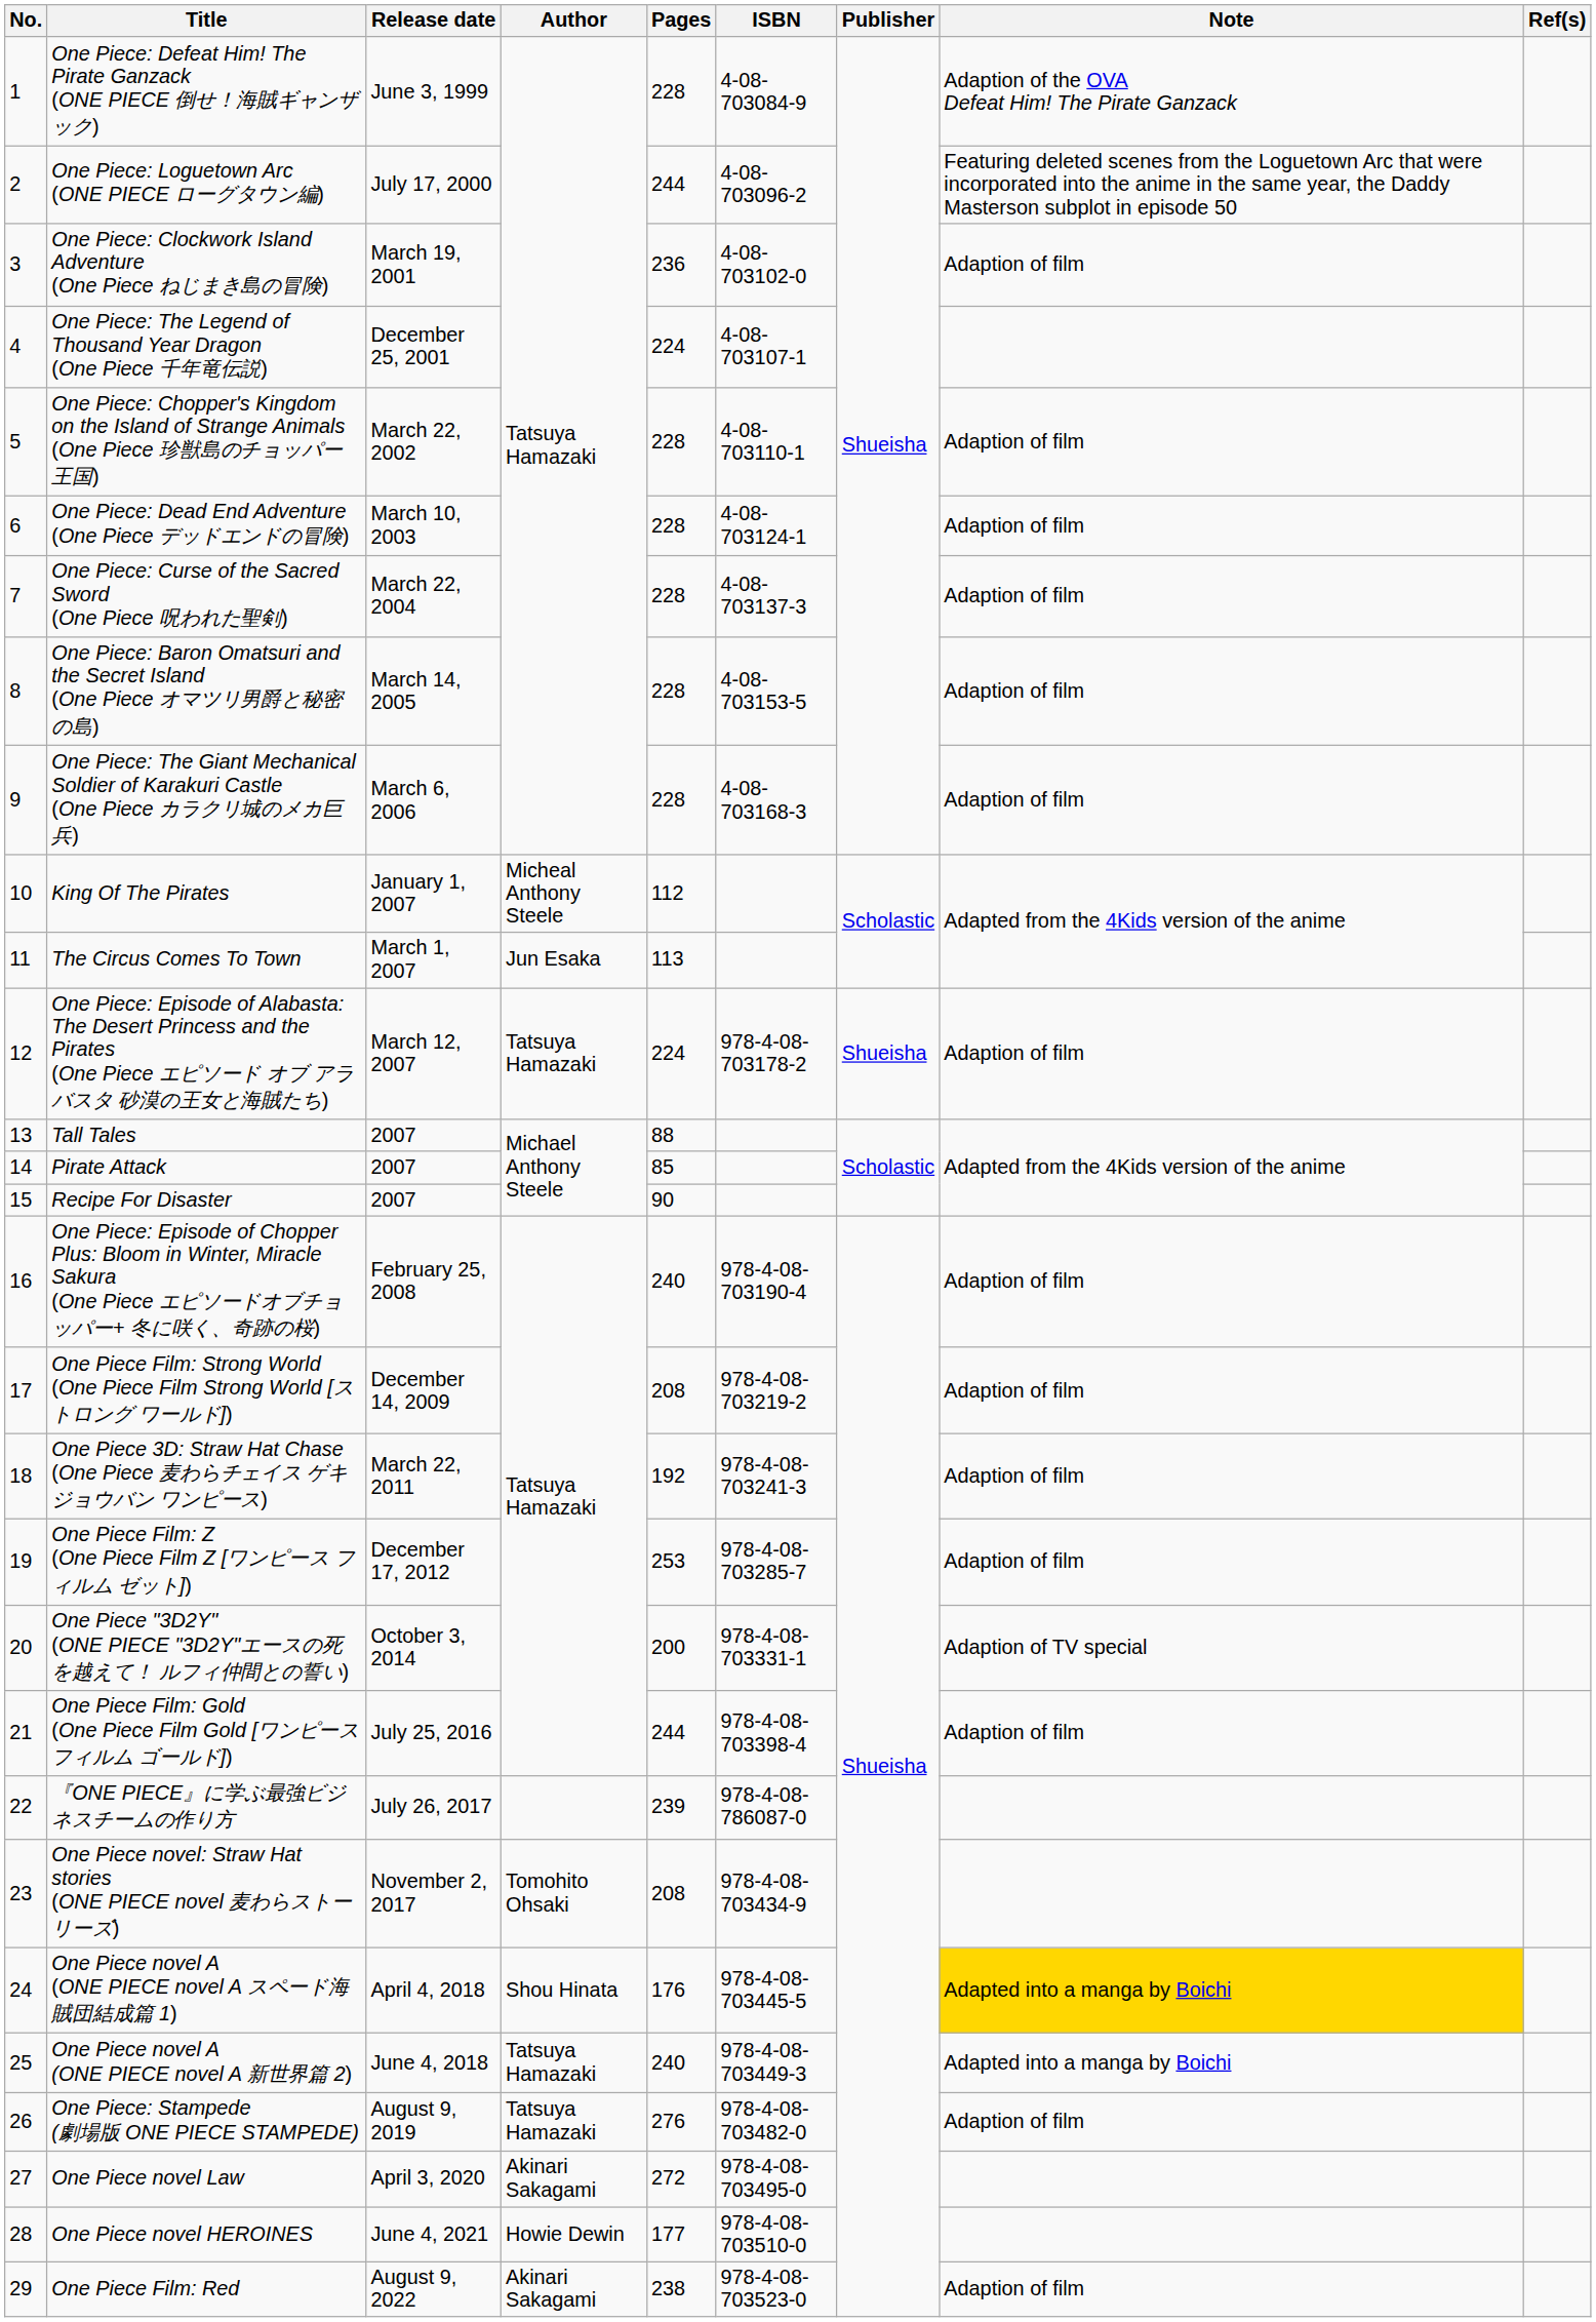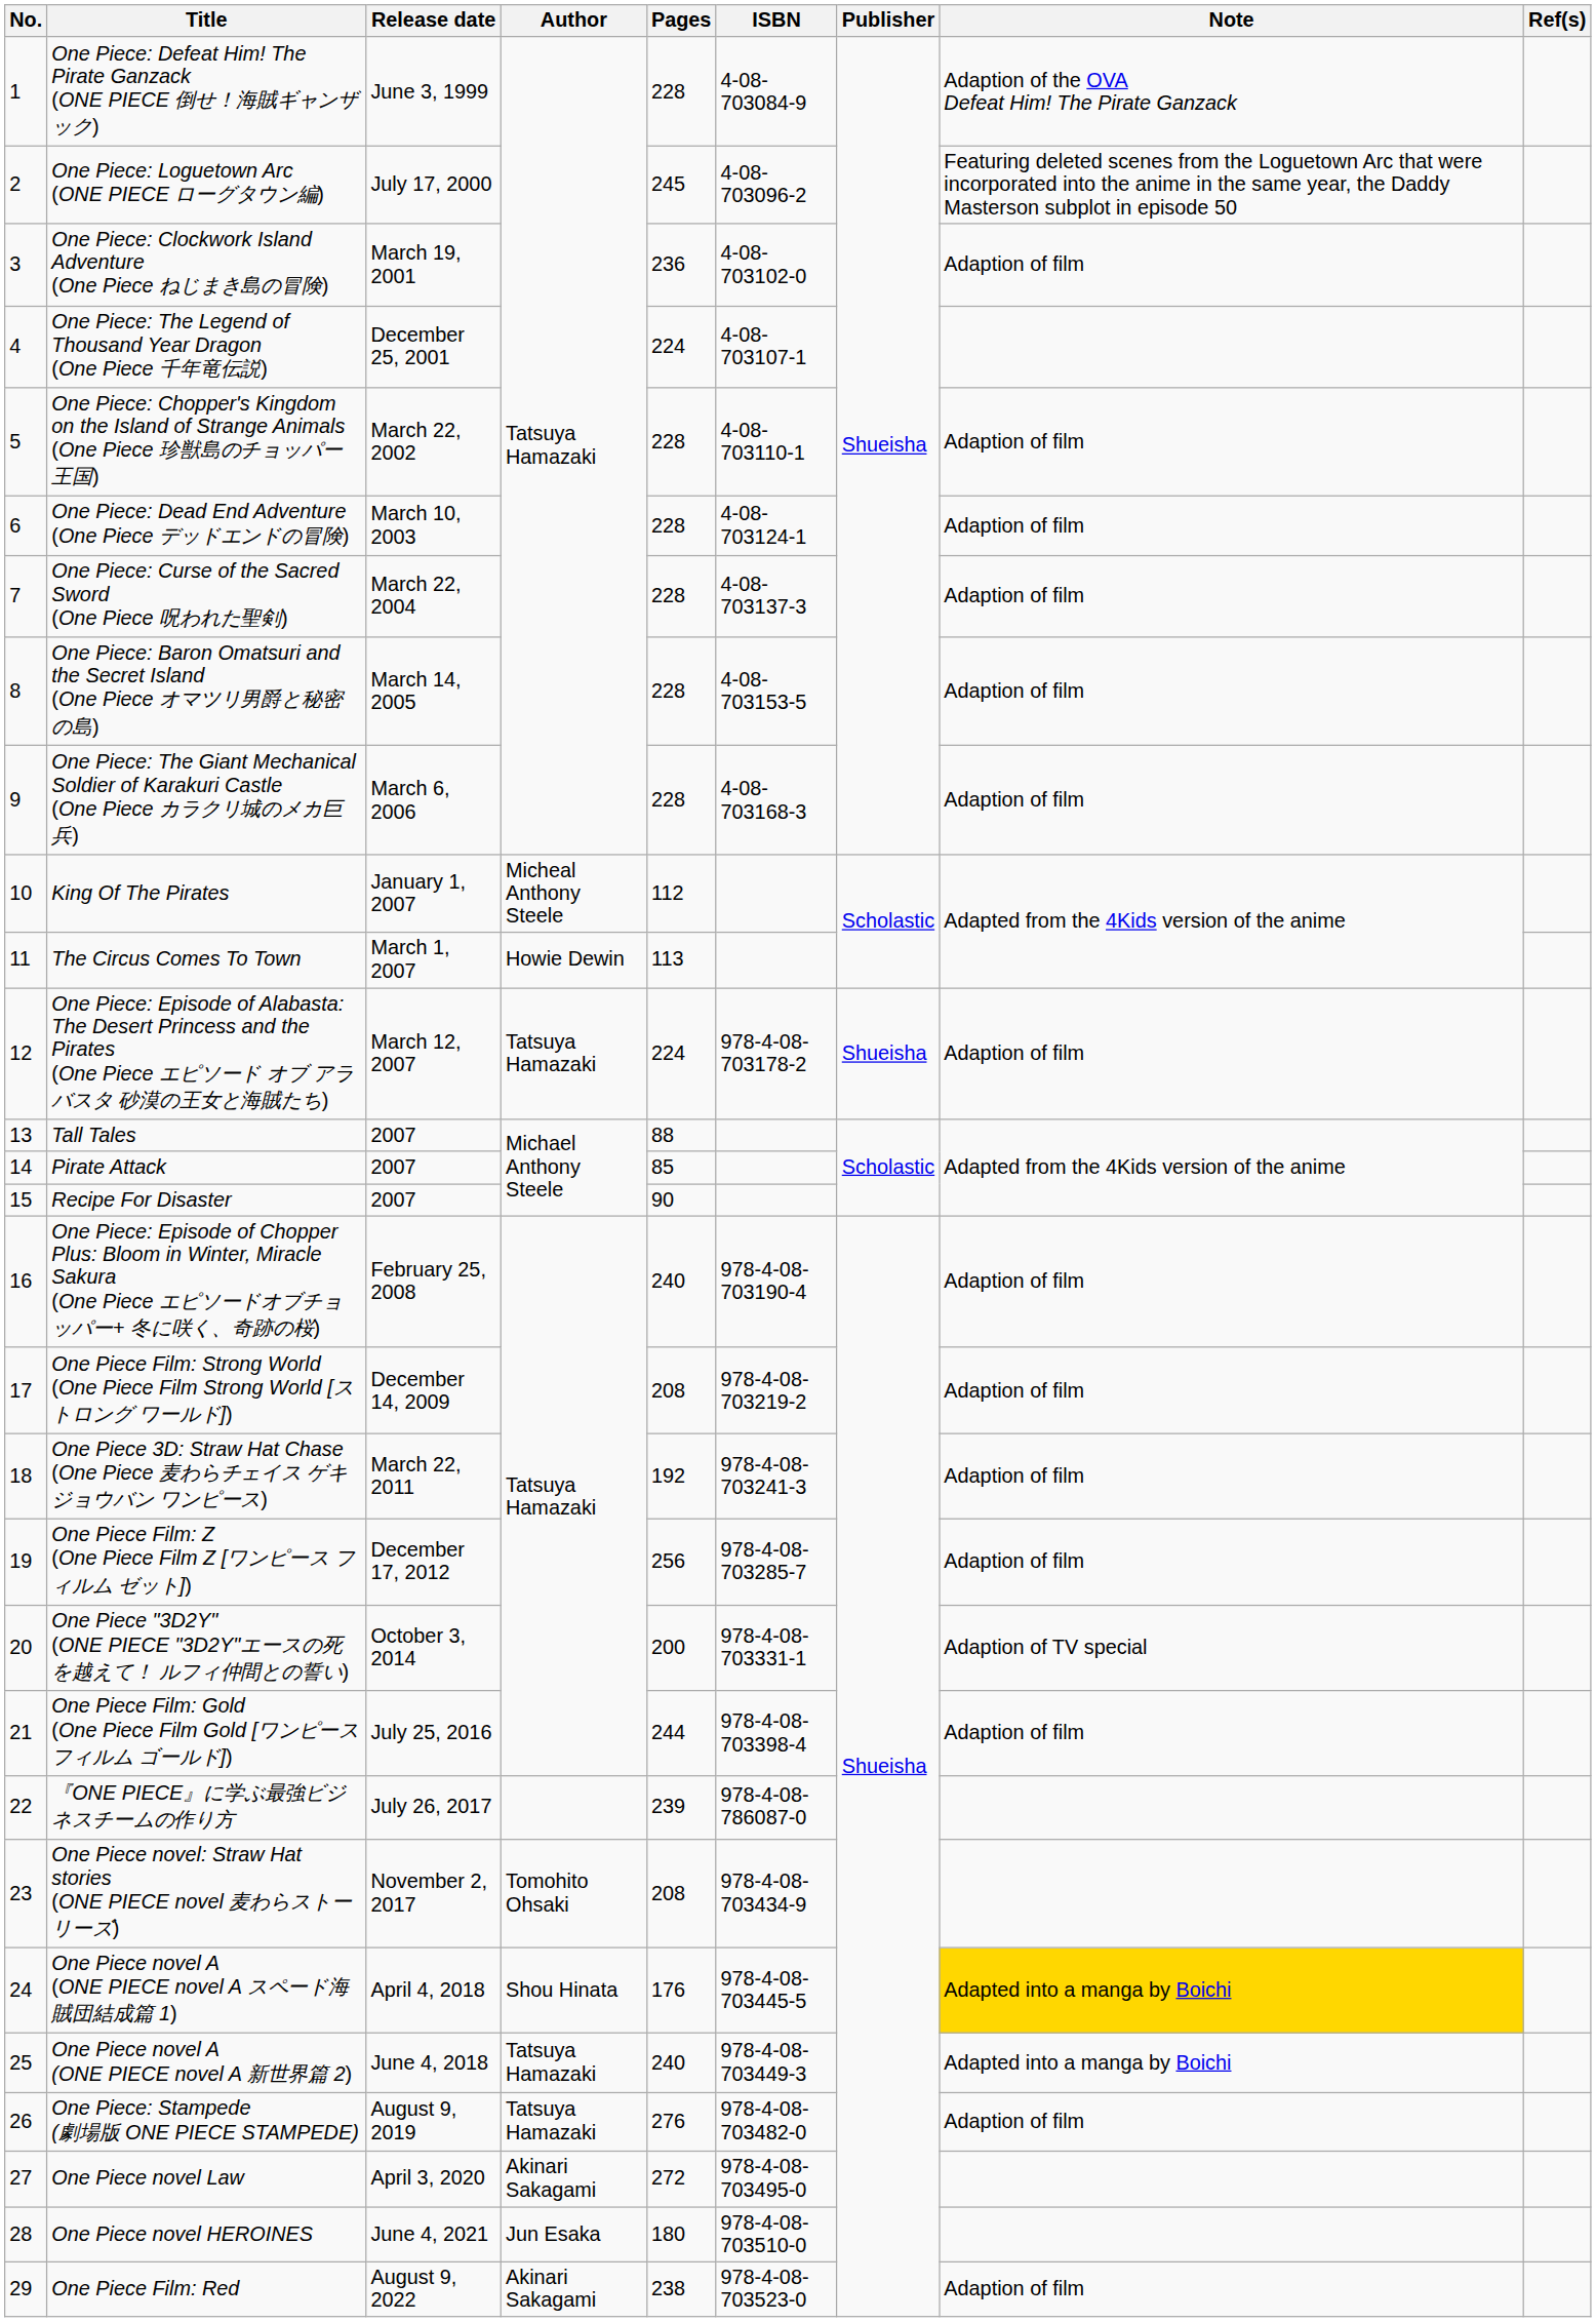 <table class="wikitable sortable" style="font-size: 100%;">
 <tr style="text-align:center;">
 <th>No.</th>
 <th>Title</th>
 <th>Release date</th>
 <th>Author</th>
 <th>Pages</th>
 <th>ISBN</th>
 <th>Publisher</th>
 <th>Note</th>
 <th>Ref(s)</th>
 </tr>
 <tr>
 <td>1</td>
 <td><em>One Piece: Defeat Him! The Pirate Ganzack</em><br>(<em>ONE PIECE 倒せ！海賊ギャンザック</em>)</td>
 <td>June 3, 1999</td>
 <td rowspan="9">Tatsuya Hamazaki</td>
 <td>228</td>
 <td>4-08-703084-9</td>
 <td rowspan="9"><a href='#'>Shueisha</a></td>
 <td>Adaption of the <a href='#'>OVA</a><br><em>Defeat Him! The Pirate Ganzack</em></td>
 <td></td>
 </tr>
 <tr>
 <td>2</td>
 <td><em>One Piece: Loguetown Arc</em><br>(<em>ONE PIECE ローグタウン編</em>)</td>
 <td>July 17, 2000</td>
-<td>244</td>
+<td>245</td>
 <td>4-08-703096-2</td>
 <td>Featuring deleted scenes from the Loguetown Arc that were incorporated into the anime in the same year, the Daddy Masterson subplot in episode 50</td>
 <td></td>
 </tr>
 <tr>
 <td>3</td>
 <td><em>One Piece: Clockwork Island Adventure</em><br>(<em>One Piece ねじまき島の冒険</em>)</td>
 <td>March 19, 2001</td>
 <td>236</td>
 <td>4-08-703102-0</td>
 <td>Adaption of film</td>
 <td></td>
 </tr>
 <tr>
 <td>4</td>
 <td><em>One Piece: The Legend of Thousand Year Dragon</em><br>(<em>One Piece 千年竜伝説</em>)</td>
 <td>December 25, 2001</td>
 <td>224</td>
 <td>4-08-703107-1</td>
 <td></td>
 <td></td>
 </tr>
 <tr>
 <td>5</td>
 <td><em>One Piece: Chopper's Kingdom on the Island of Strange Animals</em><br>(<em>One Piece 珍獣島のチョッパー王国</em>)</td>
 <td>March 22, 2002</td>
 <td>228</td>
 <td>4-08-703110-1</td>
 <td>Adaption of film</td>
 <td></td>
 </tr>
 <tr>
 <td>6</td>
 <td><em>One Piece: Dead End Adventure</em><br>(<em>One Piece デッドエンドの冒険</em>)</td>
 <td>March 10, 2003</td>
 <td>228</td>
 <td>4-08-703124-1</td>
 <td>Adaption of film</td>
 <td></td>
 </tr>
 <tr>
 <td>7</td>
 <td><em>One Piece: Curse of the Sacred Sword</em><br>(<em>One Piece 呪われた聖剣</em>)</td>
 <td>March 22, 2004</td>
 <td>228</td>
 <td>4-08-703137-3</td>
 <td>Adaption of film</td>
 <td></td>
 </tr>
 <tr>
 <td>8</td>
 <td><em>One Piece: Baron Omatsuri and the Secret Island</em><br>(<em>One Piece オマツリ男爵と秘密の島</em>)</td>
 <td>March 14, 2005</td>
 <td>228</td>
 <td>4-08-703153-5</td>
 <td>Adaption of film</td>
 <td></td>
 </tr>
 <tr>
 <td>9</td>
 <td><em>One Piece: The Giant Mechanical Soldier of Karakuri Castle</em><br>(<em>One Piece カラクリ城のメカ巨兵</em>)</td>
 <td>March 6, 2006</td>
 <td>228</td>
 <td>4-08-703168-3</td>
 <td>Adaption of film</td>
 <td></td>
 </tr>
 <tr>
 <td>10</td>
 <td><em>King Of The Pirates</em></td>
 <td>January 1, 2007</td>
 <td>Micheal Anthony Steele</td>
 <td>112</td>
 <td></td>
 <td rowspan="2"><a href='#'>Scholastic</a></td>
 <td rowspan="2">Adapted from the <a href='#'>4Kids</a> version of the anime</td>
 <td></td>
 </tr>
 <tr>
 <td>11</td>
 <td><em>The Circus Comes To Town</em></td>
 <td>March 1, 2007</td>
-<td>Jun Esaka</td>
+<td>Howie Dewin</td>
 <td>113</td>
 <td></td>
 <td></td>
 </tr>
 <tr>
 <td>12</td>
 <td><em>One Piece: Episode of Alabasta: The Desert Princess and the Pirates</em><br>(<em>One Piece エピソード オブ アラバスタ 砂漠の王女と海賊たち</em>)</td>
 <td>March 12, 2007</td>
 <td>Tatsuya Hamazaki</td>
 <td>224</td>
 <td>978-4-08-703178-2</td>
 <td><a href='#'>Shueisha</a></td>
 <td>Adaption of film</td>
 <td></td>
 </tr>
 <tr>
 <td>13</td>
 <td><em>Tall Tales</em></td>
 <td>2007</td>
 <td rowspan="3">Michael Anthony Steele</td>
 <td>88</td>
 <td></td>
 <td rowspan="3"><a href='#'>Scholastic</a></td>
 <td rowspan="3">Adapted from the 4Kids version of the anime</td>
 <td></td>
 </tr>
 <tr>
 <td>14</td>
 <td><em>Pirate Attack</em></td>
 <td>2007</td>
 <td>85</td>
 <td></td>
 <td></td>
 </tr>
 <tr>
 <td>15</td>
 <td><em>Recipe For Disaster</em></td>
 <td>2007</td>
 <td>90</td>
 <td></td>
 <td></td>
 </tr>
 <tr>
 <td>16</td>
 <td><em>One Piece: Episode of Chopper Plus: Bloom in Winter, Miracle Sakura</em><br>(<em>One Piece エピソードオブチョッパー+ 冬に咲く、奇跡の桜</em>)</td>
 <td>February 25, 2008</td>
 <td rowspan="6">Tatsuya Hamazaki</td>
 <td>240</td>
 <td>978-4-08-703190-4</td>
 <td rowspan="14"><a href='#'>Shueisha</a></td>
 <td>Adaption of film</td>
 <td></td>
 </tr>
 <tr>
 <td>17</td>
 <td><em>One Piece Film: Strong World</em><br>(<em>One Piece Film Strong World [ストロング ワールド]</em>)</td>
 <td>December 14, 2009</td>
 <td>208</td>
 <td>978-4-08-703219-2</td>
 <td>Adaption of film</td>
 <td></td>
 </tr>
 <tr>
 <td>18</td>
 <td><em>One Piece 3D: Straw Hat Chase</em><br>(<em>One Piece 麦わらチェイス ゲキジョウバン ワンピース</em>)</td>
 <td>March 22, 2011</td>
 <td>192</td>
 <td>978-4-08-703241-3</td>
 <td>Adaption of film</td>
 <td></td>
 </tr>
 <tr>
 <td>19</td>
 <td><em>One Piece Film: Z</em><br>(<em>One Piece Film Z [ワンピース フィルム ゼット]</em>)</td>
 <td>December 17, 2012</td>
-<td>253</td>
+<td>256</td>
 <td>978-4-08-703285-7</td>
 <td>Adaption of film</td>
 <td></td>
 </tr>
 <tr>
 <td>20</td>
 <td><em>One Piece "3D2Y"</em><br>(<em>ONE PIECE "3D2Y"エースの死を越えて！ ルフィ仲間との誓い</em>)</td>
 <td>October 3, 2014</td>
 <td>200</td>
 <td>978-4-08-703331-1</td>
 <td>Adaption of TV special</td>
 <td></td>
 </tr>
 <tr>
 <td>21</td>
 <td><em>One Piece Film: Gold</em><br>(<em>One Piece Film Gold [ワンピース フィルム ゴールド]</em>)</td>
 <td>July 25, 2016</td>
 <td>244</td>
 <td>978-4-08-703398-4</td>
 <td>Adaption of film</td>
 <td></td>
 </tr>
 <tr>
 <td>22</td>
 <td><em>『ONE PIECE』に学ぶ最強ビジネスチームの作り方</em></td>
 <td>July 26, 2017</td>
 <td></td>
 <td>239</td>
 <td>978-4-08-786087-0</td>
 <td></td>
 <td></td>
 </tr>
 <tr>
 <td>23</td>
 <td><em>One Piece novel: Straw Hat stories</em><br>(<em>ONE PIECE novel 麦わらストーリーズ</em>)</td>
 <td>November 2, 2017</td>
 <td>Tomohito Ohsaki</td>
 <td>208</td>
 <td>978-4-08-703434-9</td>
 <td></td>
 <td></td>
 </tr>
 <tr>
 <td>24</td>
 <td><em>One Piece novel A</em><br>(<em>ONE PIECE novel A スペード海賊団結成篇  1</em>)</td>
 <td>April 4, 2018</td>
 <td>Shou Hinata</td>
 <td>176</td>
 <td>978-4-08-703445-5</td>
 <td style="background: gold;">Adapted into a manga by <a href='#'>Boichi</a></td>
 <td></td>
 </tr>
 <tr>
 <td>25</td>
 <td><em>One Piece novel A</em><br><em>(ONE PIECE novel A 新世界篇  2</em>)</td>
 <td>June 4, 2018</td>
 <td>Tatsuya Hamazaki</td>
 <td>240</td>
 <td>978-4-08-703449-3</td>
 <td>Adapted into a manga by <a href='#'>Boichi</a></td>
 <td></td>
 </tr>
 <tr>
 <td>26</td>
 <td><em>One Piece: Stampede</em><br><em>(劇場版 ONE PIECE STAMPEDE)</em></td>
 <td>August 9, 2019</td>
 <td>Tatsuya Hamazaki</td>
 <td>276</td>
 <td>978-4-08-703482-0</td>
 <td>Adaption of film</td>
 <td></td>
 </tr>
 <tr>
 <td>27</td>
 <td><em>One Piece novel Law</em></td>
 <td>April 3, 2020</td>
 <td>Akinari Sakagami</td>
 <td>272</td>
 <td>978-4-08-703495-0</td>
 <td></td>
 <td></td>
 </tr>
 <tr>
 <td>28</td>
 <td><em>One Piece novel HEROINES</em></td>
 <td>June 4, 2021</td>
-<td>Howie Dewin</td>
-<td>177</td>
+<td>Jun Esaka</td>
+<td>180</td>
 <td>978-4-08-703510-0</td>
 <td></td>
 <td></td>
 </tr>
 <tr>
 <td>29</td>
 <td><em>One Piece Film: Red</em></td>
 <td>August 9, 2022</td>
 <td>Akinari Sakagami</td>
 <td>238</td>
 <td>978-4-08-703523-0</td>
 <td>Adaption of film</td>
 <td></td>
 </tr>
 </table>
